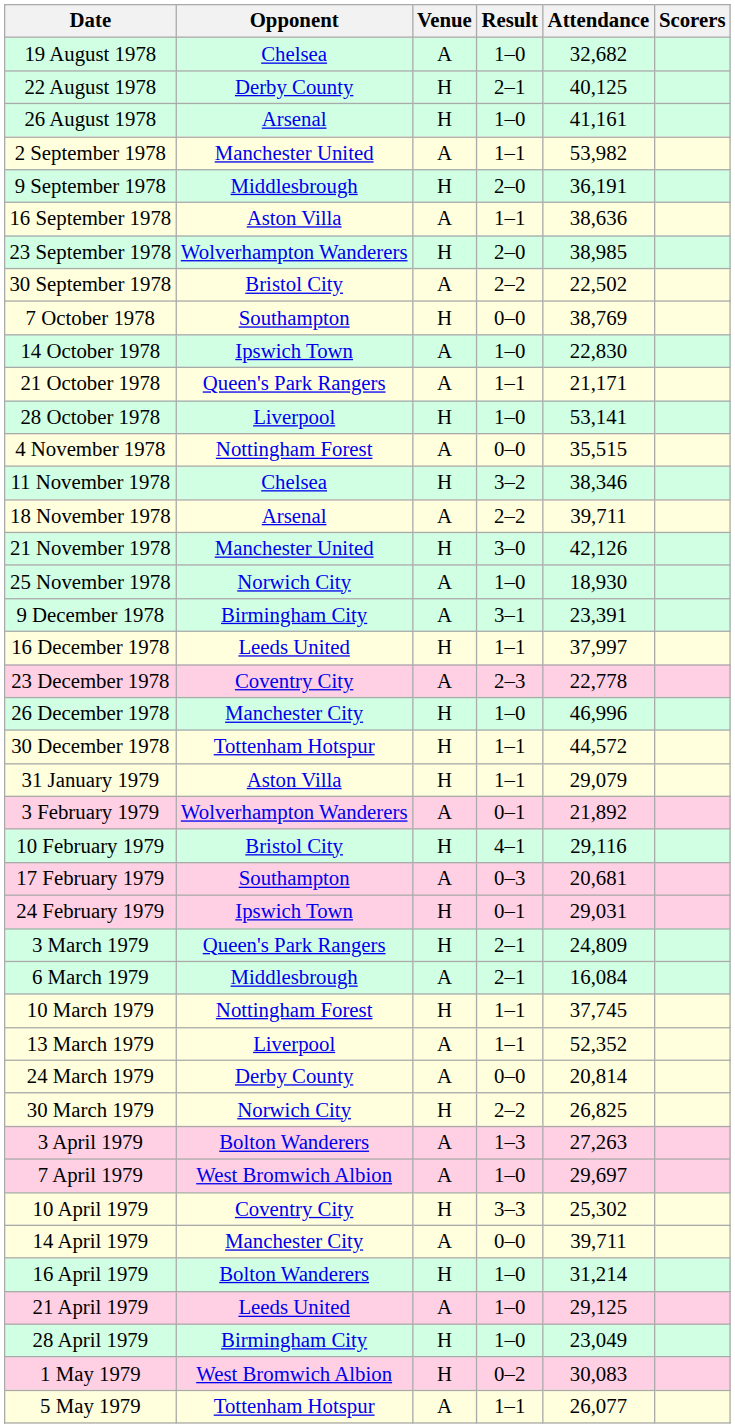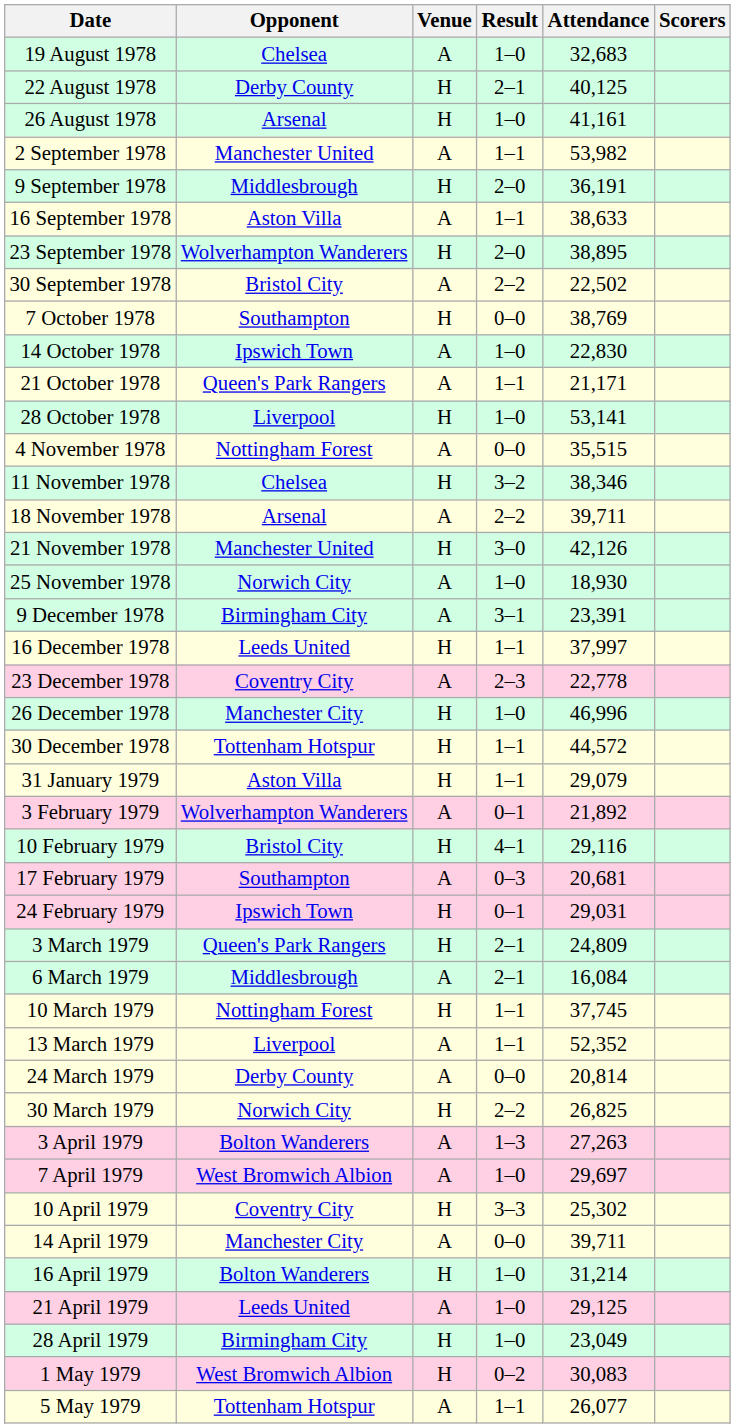 <table class="wikitable sortable" style="font-size:100%; text-align:center">
 <tr>
 <th>Date</th>
 <th>Opponent</th>
 <th>Venue</th>
 <th>Result</th>
 <th>Attendance</th>
 <th>Scorers</th>
 </tr>
 <tr style="background-color: #d0ffe3;">
 <td>19 August 1978</td>
 <td><a href='#'>Chelsea</a></td>
 <td>A</td>
 <td>1–0</td>
-<td>32,682</td>
+<td>32,683</td>
 <td></td>
 </tr>
 <tr style="background-color: #d0ffe3;">
 <td>22 August 1978</td>
 <td><a href='#'>Derby County</a></td>
 <td>H</td>
 <td>2–1</td>
 <td>40,125</td>
 <td></td>
 </tr>
 <tr style="background-color: #d0ffe3;">
 <td>26 August 1978</td>
 <td><a href='#'>Arsenal</a></td>
 <td>H</td>
 <td>1–0</td>
 <td>41,161</td>
 <td></td>
 </tr>
 <tr style="background-color: #ffffdd;">
 <td>2 September 1978</td>
 <td><a href='#'>Manchester United</a></td>
 <td>A</td>
 <td>1–1</td>
 <td>53,982</td>
 <td></td>
 </tr>
 <tr style="background-color: #d0ffe3;">
 <td>9 September 1978</td>
 <td><a href='#'>Middlesbrough</a></td>
 <td>H</td>
 <td>2–0</td>
 <td>36,191</td>
 <td></td>
 </tr>
 <tr style="background-color: #ffffdd;">
 <td>16 September 1978</td>
 <td><a href='#'>Aston Villa</a></td>
 <td>A</td>
 <td>1–1</td>
-<td>38,636</td>
+<td>38,633</td>
 <td></td>
 </tr>
 <tr style="background-color: #d0ffe3;">
 <td>23 September 1978</td>
 <td><a href='#'>Wolverhampton Wanderers</a></td>
 <td>H</td>
 <td>2–0</td>
-<td>38,985</td>
+<td>38,895</td>
 <td></td>
 </tr>
 <tr style="background-color: #ffffdd;">
 <td>30 September 1978</td>
 <td><a href='#'>Bristol City</a></td>
 <td>A</td>
 <td>2–2</td>
 <td>22,502</td>
 <td></td>
 </tr>
 <tr style="background-color: #ffffdd;">
 <td>7 October 1978</td>
 <td><a href='#'>Southampton</a></td>
 <td>H</td>
 <td>0–0</td>
 <td>38,769</td>
 <td></td>
 </tr>
 <tr style="background-color: #d0ffe3;">
 <td>14 October 1978</td>
 <td><a href='#'>Ipswich Town</a></td>
 <td>A</td>
 <td>1–0</td>
 <td>22,830</td>
 <td></td>
 </tr>
 <tr style="background-color: #ffffdd;">
 <td>21 October 1978</td>
 <td><a href='#'>Queen's Park Rangers</a></td>
 <td>A</td>
 <td>1–1</td>
 <td>21,171</td>
 <td></td>
 </tr>
 <tr style="background-color: #d0ffe3;">
 <td>28 October 1978</td>
 <td><a href='#'>Liverpool</a></td>
 <td>H</td>
 <td>1–0</td>
 <td>53,141</td>
 <td></td>
 </tr>
 <tr style="background-color: #ffffdd;">
 <td>4 November 1978</td>
 <td><a href='#'>Nottingham Forest</a></td>
 <td>A</td>
 <td>0–0</td>
 <td>35,515</td>
 <td></td>
 </tr>
 <tr style="background-color: #d0ffe3;">
 <td>11 November 1978</td>
 <td><a href='#'>Chelsea</a></td>
 <td>H</td>
 <td>3–2</td>
 <td>38,346</td>
 <td></td>
 </tr>
 <tr style="background-color: #ffffdd;">
 <td>18 November 1978</td>
 <td><a href='#'>Arsenal</a></td>
 <td>A</td>
 <td>2–2</td>
 <td>39,711</td>
 <td></td>
 </tr>
 <tr style="background-color: #d0ffe3;">
 <td>21 November 1978</td>
 <td><a href='#'>Manchester United</a></td>
 <td>H</td>
 <td>3–0</td>
 <td>42,126</td>
 <td></td>
 </tr>
 <tr style="background-color: #d0ffe3;">
 <td>25 November 1978</td>
 <td><a href='#'>Norwich City</a></td>
 <td>A</td>
 <td>1–0</td>
 <td>18,930</td>
 <td></td>
 </tr>
 <tr style="background-color: #d0ffe3;">
 <td>9 December 1978</td>
 <td><a href='#'>Birmingham City</a></td>
 <td>A</td>
 <td>3–1</td>
 <td>23,391</td>
 <td></td>
 </tr>
 <tr style="background-color: #ffffdd;">
 <td>16 December 1978</td>
 <td><a href='#'>Leeds United</a></td>
 <td>H</td>
 <td>1–1</td>
 <td>37,997</td>
 <td></td>
 </tr>
 <tr style="background-color: #ffd0e3;">
 <td>23 December 1978</td>
 <td><a href='#'>Coventry City</a></td>
 <td>A</td>
 <td>2–3</td>
 <td>22,778</td>
 <td></td>
 </tr>
 <tr style="background-color: #d0ffe3;">
 <td>26 December 1978</td>
 <td><a href='#'>Manchester City</a></td>
 <td>H</td>
 <td>1–0</td>
 <td>46,996</td>
 <td></td>
 </tr>
 <tr style="background-color: #ffffdd;">
 <td>30 December 1978</td>
 <td><a href='#'>Tottenham Hotspur</a></td>
 <td>H</td>
 <td>1–1</td>
 <td>44,572</td>
 <td></td>
 </tr>
 <tr style="background-color: #ffffdd;">
 <td>31 January 1979</td>
 <td><a href='#'>Aston Villa</a></td>
 <td>H</td>
 <td>1–1</td>
 <td>29,079</td>
 <td></td>
 </tr>
 <tr style="background-color: #ffd0e3;">
 <td>3 February 1979</td>
 <td><a href='#'>Wolverhampton Wanderers</a></td>
 <td>A</td>
 <td>0–1</td>
 <td>21,892</td>
 <td></td>
 </tr>
 <tr style="background-color: #d0ffe3;">
 <td>10 February 1979</td>
 <td><a href='#'>Bristol City</a></td>
 <td>H</td>
 <td>4–1</td>
 <td>29,116</td>
 <td></td>
 </tr>
 <tr style="background-color: #ffd0e3;">
 <td>17 February 1979</td>
 <td><a href='#'>Southampton</a></td>
 <td>A</td>
 <td>0–3</td>
 <td>20,681</td>
 <td></td>
 </tr>
 <tr style="background-color: #ffd0e3;">
 <td>24 February 1979</td>
 <td><a href='#'>Ipswich Town</a></td>
 <td>H</td>
 <td>0–1</td>
 <td>29,031</td>
 <td></td>
 </tr>
 <tr style="background-color: #d0ffe3;">
 <td>3 March 1979</td>
 <td><a href='#'>Queen's Park Rangers</a></td>
 <td>H</td>
 <td>2–1</td>
 <td>24,809</td>
 <td></td>
 </tr>
 <tr style="background-color: #d0ffe3;">
 <td>6 March 1979</td>
 <td><a href='#'>Middlesbrough</a></td>
 <td>A</td>
 <td>2–1</td>
 <td>16,084</td>
 <td></td>
 </tr>
 <tr style="background-color: #ffffdd;">
 <td>10 March 1979</td>
 <td><a href='#'>Nottingham Forest</a></td>
 <td>H</td>
 <td>1–1</td>
 <td>37,745</td>
 <td></td>
 </tr>
 <tr style="background-color: #ffffdd;">
 <td>13 March 1979</td>
 <td><a href='#'>Liverpool</a></td>
 <td>A</td>
 <td>1–1</td>
 <td>52,352</td>
 <td></td>
 </tr>
 <tr style="background-color: #ffffdd;">
 <td>24 March 1979</td>
 <td><a href='#'>Derby County</a></td>
 <td>A</td>
 <td>0–0</td>
 <td>20,814</td>
 <td></td>
 </tr>
 <tr style="background-color: #ffffdd;">
 <td>30 March 1979</td>
 <td><a href='#'>Norwich City</a></td>
 <td>H</td>
 <td>2–2</td>
 <td>26,825</td>
 <td></td>
 </tr>
 <tr style="background-color: #ffd0e3;">
 <td>3 April 1979</td>
 <td><a href='#'>Bolton Wanderers</a></td>
 <td>A</td>
 <td>1–3</td>
 <td>27,263</td>
 <td></td>
 </tr>
 <tr style="background-color: #ffd0e3;">
 <td>7 April 1979</td>
 <td><a href='#'>West Bromwich Albion</a></td>
 <td>A</td>
 <td>1–0</td>
 <td>29,697</td>
 <td></td>
 </tr>
 <tr style="background-color: #ffffdd;">
 <td>10 April 1979</td>
 <td><a href='#'>Coventry City</a></td>
 <td>H</td>
 <td>3–3</td>
 <td>25,302</td>
 <td></td>
 </tr>
 <tr style="background-color: #ffffdd;">
 <td>14 April 1979</td>
 <td><a href='#'>Manchester City</a></td>
 <td>A</td>
 <td>0–0</td>
 <td>39,711</td>
 <td></td>
 </tr>
 <tr style="background-color: #d0ffe3;">
 <td>16 April 1979</td>
 <td><a href='#'>Bolton Wanderers</a></td>
 <td>H</td>
 <td>1–0</td>
 <td>31,214</td>
 <td></td>
 </tr>
 <tr style="background-color: #ffd0e3;">
 <td>21 April 1979</td>
 <td><a href='#'>Leeds United</a></td>
 <td>A</td>
 <td>1–0</td>
 <td>29,125</td>
 <td></td>
 </tr>
 <tr style="background-color: #d0ffe3;">
 <td>28 April 1979</td>
 <td><a href='#'>Birmingham City</a></td>
 <td>H</td>
 <td>1–0</td>
 <td>23,049</td>
 <td></td>
 </tr>
 <tr style="background-color: #ffd0e3;">
 <td>1 May 1979</td>
 <td><a href='#'>West Bromwich Albion</a></td>
 <td>H</td>
 <td>0–2</td>
 <td>30,083</td>
 <td></td>
 </tr>
 <tr style="background-color: #ffffdd;">
 <td>5 May 1979</td>
 <td><a href='#'>Tottenham Hotspur</a></td>
 <td>A</td>
 <td>1–1</td>
 <td>26,077</td>
 <td></td>
 </tr>
 </table>
